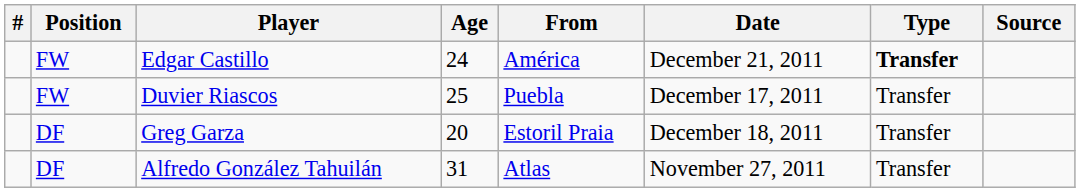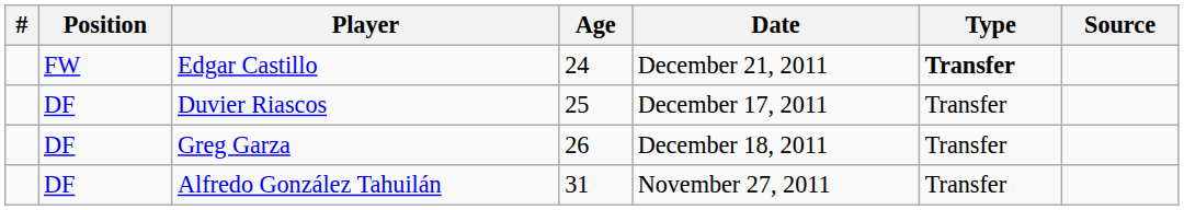 <table class="wikitable sortable" style="width:83%; text-align:center; font-size:95%; text-align:left;">
 <tr>
 <th><strong>#</strong></th>
 <th><strong>Position</strong></th>
 <th><strong>Player</strong></th>
 <th><strong>Age</strong></th>
-<th><strong>From</strong></th>
 <th><strong>Date</strong></th>
 <th><strong>Type</strong></th>
 <th><strong>Source</strong></th>
 </tr>
 <tr>
 <td></td>
 <td><a href='#'>FW</a></td>
 <td> <a href='#'>Edgar Castillo</a></td>
 <td>24</td>
-<td> <a href='#'>América</a></td>
 <td>December 21, 2011</td>
 <td><strong>Transfer</strong></td>
 <td></td>
 </tr>
 <tr>
 <td></td>
-<td><a href='#'>FW</a></td>
+<td><a href='#'>DF</a></td>
 <td> <a href='#'>Duvier Riascos</a></td>
 <td>25</td>
-<td> <a href='#'>Puebla</a></td>
 <td>December 17, 2011</td>
 <td>Transfer</td>
 <td></td>
 </tr>
 <tr>
 <td></td>
 <td><a href='#'>DF</a></td>
 <td> <a href='#'>Greg Garza</a></td>
-<td>20</td>
-<td> <a href='#'>Estoril Praia</a></td>
+<td>26</td>
 <td>December 18, 2011</td>
 <td>Transfer</td>
 <td></td>
 </tr>
 <tr>
 <td></td>
 <td><a href='#'>DF</a></td>
 <td> <a href='#'>Alfredo González Tahuilán</a></td>
 <td>31</td>
-<td> <a href='#'>Atlas</a></td>
 <td>November 27, 2011</td>
 <td>Transfer</td>
 <td></td>
 </tr>
 </table>
